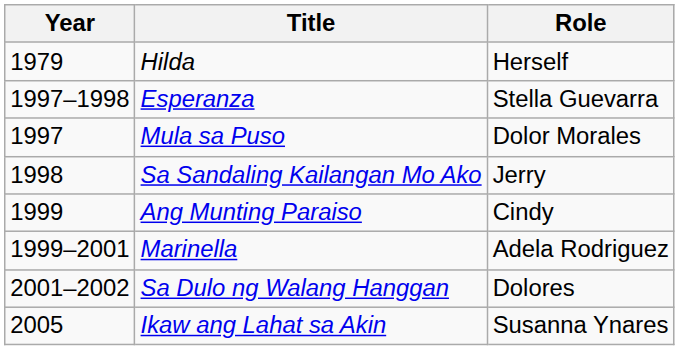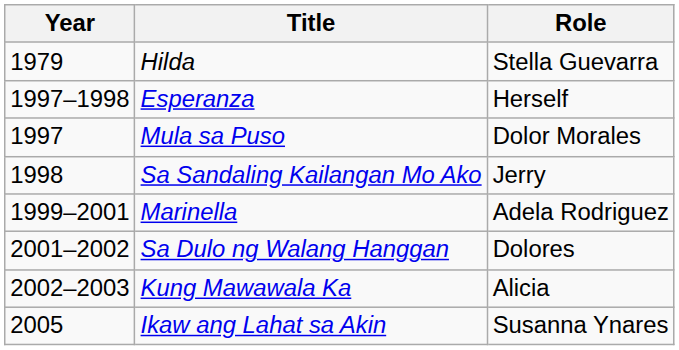 <table class="wikitable sortable" style="text-align">
 <tr>
 <th>Year</th>
 <th>Title</th>
 <th>Role</th>
 </tr>
 <tr>
 <td>1979</td>
 <td><em>Hilda</em></td>
-<td>Herself</td>
+<td>Stella Guevarra</td>
 </tr>
 <tr>
 <td>1997–1998</td>
 <td><em><a href='#'>Esperanza</a></em></td>
-<td>Stella Guevarra</td>
+<td>Herself</td>
 </tr>
 <tr>
 <td>1997</td>
 <td><em><a href='#'>Mula sa Puso</a></em></td>
 <td>Dolor Morales</td>
 </tr>
 <tr>
 <td>1998</td>
 <td><em><a href='#'>Sa Sandaling Kailangan Mo Ako</a></em></td>
 <td>Jerry</td>
 </tr>
 <tr>
-<td>1999</td>
-<td><em><a href='#'>Ang Munting Paraiso</a></em></td>
-<td>Cindy</td>
-</tr>
-<tr>
 <td>1999–2001</td>
 <td><em><a href='#'>Marinella</a></em></td>
 <td>Adela Rodriguez</td>
 </tr>
 <tr>
 <td>2001–2002</td>
 <td><em><a href='#'>Sa Dulo ng Walang Hanggan</a></em></td>
 <td>Dolores</td>
 </tr>
 <tr>
+<td>2002–2003</td>
+<td><em><a href='#'>Kung Mawawala Ka</a></em></td>
+<td>Alicia</td>
+</tr>
+<tr>
 <td>2005</td>
 <td><em><a href='#'>Ikaw ang Lahat sa Akin</a></em></td>
 <td>Susanna Ynares</td>
 </tr>
 </table>
